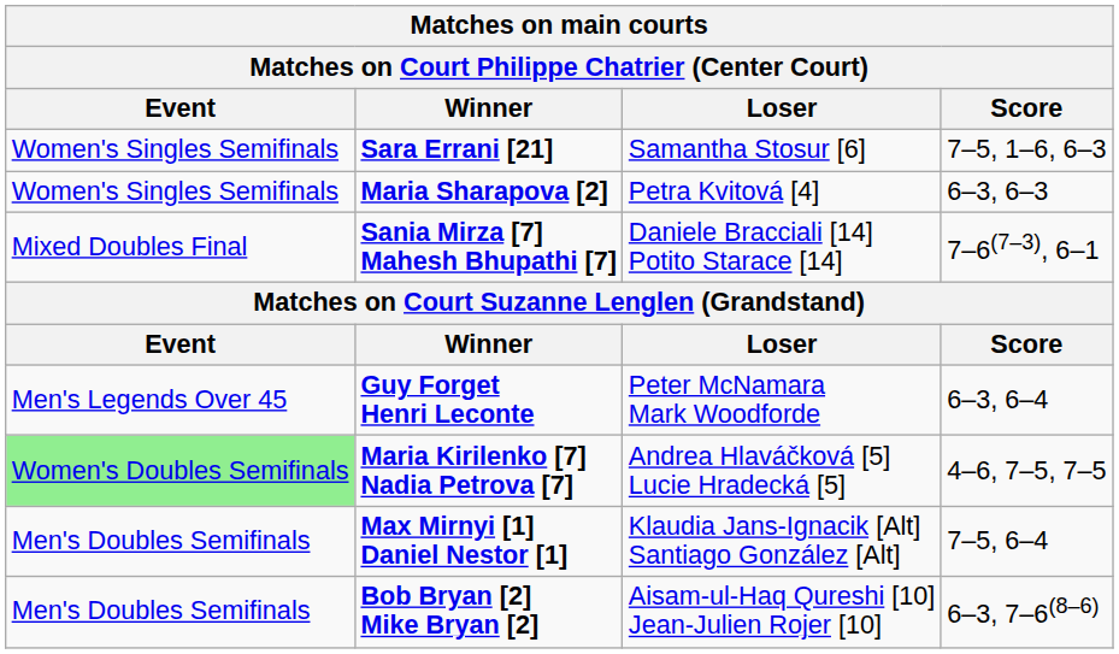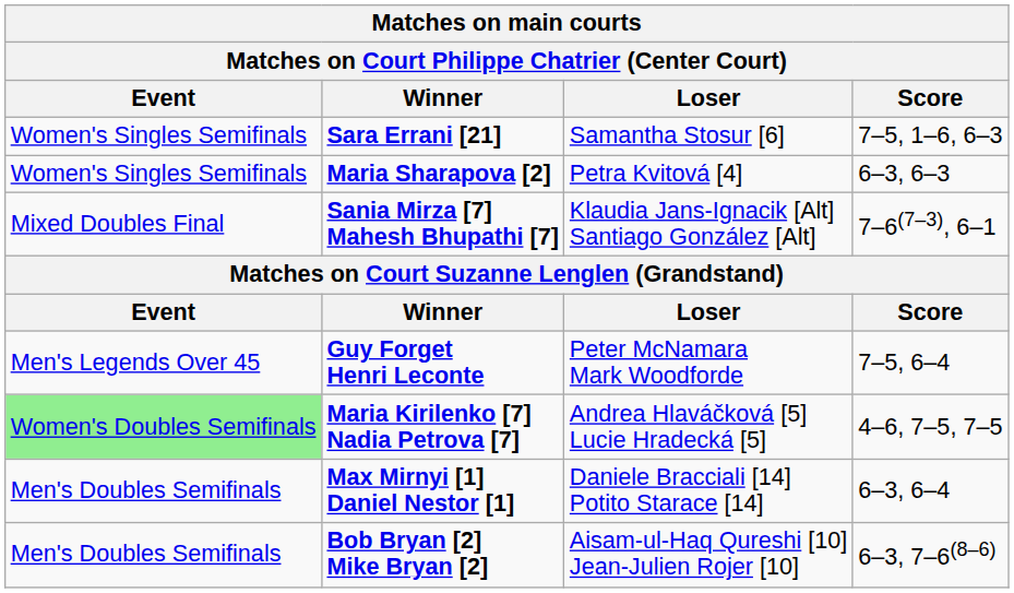 <table class="wikitable">
 <tr>
 <th colspan=5 style=white-space:nowrap>Matches on main courts</th>
 </tr>
 <tr>
 <th colspan=5>Matches on <a href='#'>Court Philippe Chatrier</a> (Center Court)</th>
 </tr>
 <tr>
 <th>Event</th>
 <th>Winner</th>
 <th>Loser</th>
 <th>Score</th>
 </tr>
 <tr>
 <td><a href='#'>Women's Singles Semifinals</a></td>
 <td> <strong><a href='#'>Sara Errani</a> [21]</strong></td>
 <td> <a href='#'>Samantha Stosur</a> [6]</td>
 <td>7–5, 1–6, 6–3</td>
 </tr>
 <tr>
 <td><a href='#'>Women's Singles Semifinals</a></td>
 <td> <strong><a href='#'>Maria Sharapova</a> [2]</strong></td>
 <td> <a href='#'>Petra Kvitová</a> [4]</td>
 <td>6–3, 6–3</td>
 </tr>
 <tr>
 <td><a href='#'>Mixed Doubles Final</a></td>
 <td> <strong><a href='#'>Sania Mirza</a> [7]</strong><br> <strong><a href='#'>Mahesh Bhupathi</a> [7]</strong></td>
-<td> <a href='#'>Daniele Bracciali</a> [14] <br>  <a href='#'>Potito Starace</a> [14]</td>
+<td> <a href='#'>Klaudia Jans-Ignacik</a> [Alt]<br> <a href='#'>Santiago González</a> [Alt]</td>
 <td>7–6<sup>(7–3)</sup>, 6–1</td>
 </tr>
 <tr>
 <th colspan=4>Matches on <a href='#'>Court Suzanne Lenglen</a> (Grandstand)</th>
 </tr>
 <tr>
 <th>Event</th>
 <th>Winner</th>
 <th>Loser</th>
 <th>Score</th>
 </tr>
 <tr>
 <td><a href='#'>Men's Legends Over 45</a></td>
 <td><strong> <a href='#'>Guy Forget</a> <br>  <a href='#'>Henri Leconte</a></strong></td>
 <td> <a href='#'>Peter McNamara</a> <br>  <a href='#'>Mark Woodforde</a></td>
-<td>6–3, 6–4</td>
+<td>7–5, 6–4</td>
 </tr>
 <tr>
 <td style="background: lightgreen;"><a href='#'>Women's Doubles Semifinals</a></td>
 <td><strong> <a href='#'>Maria Kirilenko</a> [7]</strong> <br>  <strong><a href='#'>Nadia Petrova</a> [7]</strong></td>
 <td> <a href='#'>Andrea Hlaváčková</a> [5]<br>  <a href='#'>Lucie Hradecká</a> [5]</td>
 <td>4–6, 7–5, 7–5</td>
 </tr>
 <tr>
 <td><a href='#'>Men's Doubles Semifinals</a></td>
 <td><strong> <a href='#'>Max Mirnyi</a> [1] <br>  <a href='#'>Daniel Nestor</a> [1]</strong></td>
-<td> <a href='#'>Klaudia Jans-Ignacik</a> [Alt]<br> <a href='#'>Santiago González</a> [Alt]</td>
-<td>7–5, 6–4</td>
+<td> <a href='#'>Daniele Bracciali</a> [14] <br>  <a href='#'>Potito Starace</a> [14]</td>
+<td>6–3, 6–4</td>
 </tr>
 <tr>
 <td><a href='#'>Men's Doubles Semifinals</a></td>
 <td><strong> <a href='#'>Bob Bryan</a> [2] <br>  <a href='#'>Mike Bryan</a> [2]</strong></td>
 <td> <a href='#'>Aisam-ul-Haq Qureshi</a> [10] <br>  <a href='#'>Jean-Julien Rojer</a> [10]</td>
 <td>6–3, 7–6<sup>(8–6)</sup></td>
 </tr>
 </table>
